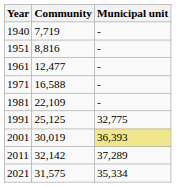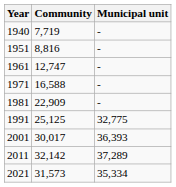 <table class="wikitable">
 <tr>
 <th>Year</th>
 <th>Community</th>
 <th>Municipal unit</th>
 </tr>
 <tr>
 <td>1940</td>
 <td>7,719</td>
 <td>-</td>
 </tr>
 <tr>
 <td>1951</td>
 <td>8,816</td>
 <td>-</td>
 </tr>
 <tr>
 <td>1961</td>
-<td>12,477</td>
+<td>12,747</td>
 <td>-</td>
 </tr>
 <tr>
 <td>1971</td>
 <td>16,588</td>
 <td>-</td>
 </tr>
 <tr>
 <td>1981</td>
-<td>22,109</td>
+<td>22,909</td>
 <td>-</td>
 </tr>
 <tr>
 <td>1991</td>
 <td>25,125</td>
 <td>32,775</td>
 </tr>
 <tr>
 <td>2001</td>
-<td>30,019</td>
-<td style="background: khaki;">36,393</td>
+<td>30,017</td>
+<td>36,393</td>
 </tr>
 <tr>
 <td>2011</td>
 <td>32,142</td>
 <td>37,289</td>
 </tr>
 <tr>
 <td>2021</td>
-<td>31,575</td>
+<td>31,573</td>
 <td>35,334</td>
 </tr>
 </table>
